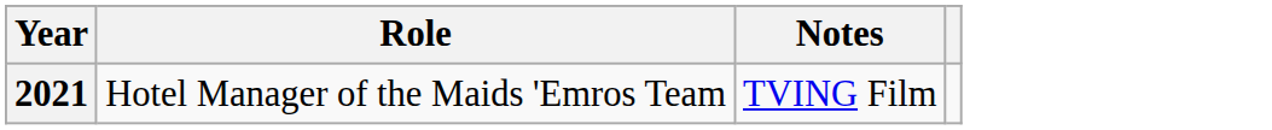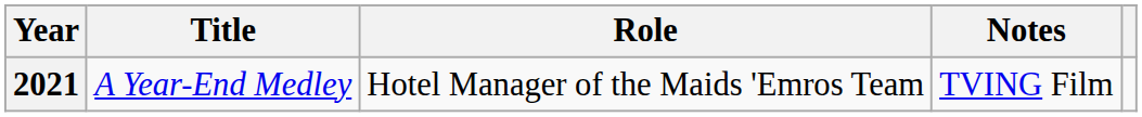 <table class="wikitable sortable plainrowheaders">
 <tr>
 <th scope="col">Year</th>
+<th scope="col">Title</th>
 <th scope="col">Role</th>
 <th scope="col">Notes</th>
 <th scope="col" class="unsortable"></th>
 </tr>
 <tr>
 <th scope="row">2021</th>
+<td><em><a href='#'>A Year-End Medley</a></em></td>
 <td>Hotel Manager of the Maids 'Emros Team</td>
 <td><a href='#'>TVING</a> Film</td>
 <td></td>
 </tr>
 </table>
